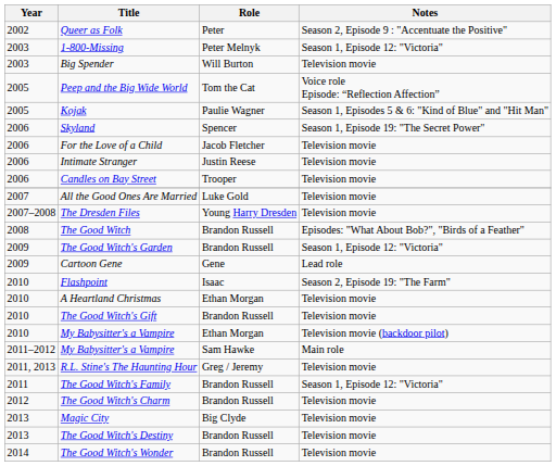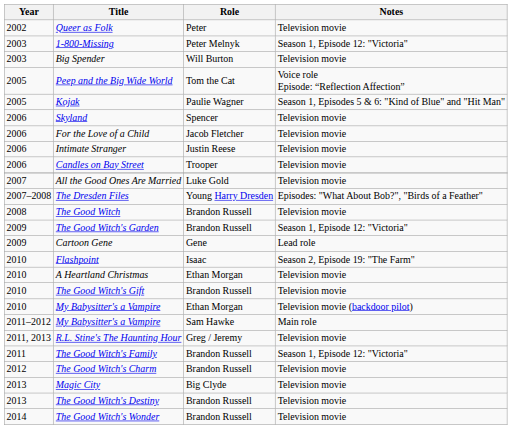 <table class="wikitable sortable">
 <tr>
 <th>Year</th>
 <th>Title</th>
 <th>Role</th>
 <th class="unsortable">Notes</th>
 </tr>
 <tr>
 <td>2002</td>
 <td><em><a href='#'>Queer as Folk</a></em></td>
 <td>Peter</td>
-<td>Season 2, Episode 9 : "Accentuate the Positive"</td>
+<td>Television movie</td>
 </tr>
 <tr>
 <td>2003</td>
 <td><em><a href='#'>1-800-Missing</a></em></td>
 <td>Peter Melnyk</td>
 <td>Season 1, Episode 12: "Victoria"</td>
 </tr>
 <tr>
 <td>2003</td>
 <td><em>Big Spender</em></td>
 <td>Will Burton</td>
 <td>Television movie</td>
 </tr>
 <tr>
 <td>2005</td>
 <td><em><a href='#'>Peep and the Big Wide World</a></em></td>
 <td>Tom the Cat</td>
 <td>Voice role<br> Episode: “Reflection Affection”</td>
 </tr>
 <tr>
 <td>2005</td>
 <td><em><a href='#'>Kojak</a></em></td>
 <td>Paulie Wagner</td>
 <td>Season 1, Episodes 5 & 6: "Kind of Blue" and "Hit Man"</td>
 </tr>
 <tr>
 <td>2006</td>
 <td><em><a href='#'>Skyland</a></em></td>
 <td>Spencer</td>
-<td>Season 1, Episode 19: "The Secret Power"</td>
+<td>Television movie</td>
 </tr>
 <tr>
 <td>2006</td>
 <td><em>For the Love of a Child</em></td>
 <td>Jacob Fletcher</td>
 <td>Television movie</td>
 </tr>
 <tr>
 <td>2006</td>
 <td><em>Intimate Stranger</em></td>
 <td>Justin Reese</td>
 <td>Television movie</td>
 </tr>
 <tr>
 <td>2006</td>
 <td><em><a href='#'>Candles on Bay Street</a></em></td>
 <td>Trooper</td>
 <td>Television movie</td>
 </tr>
 <tr>
 </tr>
 <tr>
 <td>2007</td>
 <td><em>All the Good Ones Are Married</em></td>
 <td>Luke Gold</td>
 <td>Television movie</td>
 </tr>
 <tr>
 <td>2007–2008</td>
 <td data-sort-value="Dresden Files, The"><em><a href='#'>The Dresden Files</a></em></td>
 <td>Young <a href='#'>Harry Dresden</a></td>
-<td>Television movie</td>
+<td>Episodes: "What About Bob?", "Birds of a Feather"</td>
 </tr>
 <tr>
 <td>2008</td>
 <td data-sort-value="Good Witch, The"><em><a href='#'>The Good Witch</a></em></td>
 <td>Brandon Russell</td>
-<td>Episodes: "What About Bob?", "Birds of a Feather"</td>
+<td>Television movie</td>
 </tr>
 <tr>
 <td>2009</td>
 <td data-sort-value="Good Witch's Garden, The"><em><a href='#'>The Good Witch's Garden</a></em></td>
 <td>Brandon Russell</td>
 <td>Season 1, Episode 12: "Victoria"</td>
 </tr>
 <tr>
 <td>2009</td>
 <td><em>Cartoon Gene</em></td>
 <td>Gene</td>
 <td>Lead role</td>
 </tr>
 <tr>
 <td>2010</td>
 <td><em><a href='#'>Flashpoint</a></em></td>
 <td>Isaac</td>
 <td>Season 2, Episode 19: "The Farm"</td>
 </tr>
 <tr>
 <td>2010</td>
 <td data-sort-value="Heartland Christmas, A"><em>A Heartland Christmas</em></td>
 <td>Ethan Morgan</td>
 <td>Television movie</td>
 </tr>
 <tr>
 <td>2010</td>
 <td data-sort-value="Good Witch's Gift, The"><em><a href='#'>The Good Witch's Gift</a></em></td>
 <td>Brandon Russell</td>
 <td>Television movie</td>
 </tr>
 <tr>
 <td>2010</td>
 <td><em><a href='#'>My Babysitter's a Vampire</a></em></td>
 <td>Ethan Morgan</td>
 <td>Television movie (<a href='#'>backdoor pilot</a>)</td>
 </tr>
 <tr>
 <td>2011–2012</td>
 <td><em><a href='#'>My Babysitter's a Vampire</a></em></td>
 <td>Sam Hawke</td>
 <td>Main role</td>
 </tr>
 <tr>
 <td style="white-space: nowrap;">2011, 2013</td>
 <td style="white-space: nowrap;"><em><a href='#'>R.L. Stine's The Haunting Hour</a></em></td>
 <td>Greg / Jeremy</td>
 <td>Television movie</td>
 </tr>
 <tr>
 <td>2011</td>
 <td data-sort-value="Good Witch's Family, The"><em><a href='#'>The Good Witch's Family</a></em></td>
 <td>Brandon Russell</td>
 <td>Season 1, Episode 12: "Victoria"</td>
 </tr>
 <tr>
 <td>2012</td>
 <td data-sort-value="Good Witch's Charm, The"><em><a href='#'>The Good Witch's Charm</a></em></td>
 <td>Brandon Russell</td>
 <td>Television movie</td>
 </tr>
 <tr>
 <td>2013</td>
 <td><em><a href='#'>Magic City</a></em></td>
 <td>Big Clyde</td>
 <td>Television movie</td>
 </tr>
 <tr>
 <td>2013</td>
 <td data-sort-value="Good Witch's Destiny, The"><em><a href='#'>The Good Witch's Destiny</a></em></td>
 <td>Brandon Russell</td>
 <td>Television movie</td>
 </tr>
 <tr>
 <td>2014</td>
 <td data-sort-value="Good Witch's Wonder, The"><em><a href='#'>The Good Witch's Wonder</a></em></td>
 <td>Brandon Russell</td>
 <td>Television movie</td>
 </tr>
 </table>
